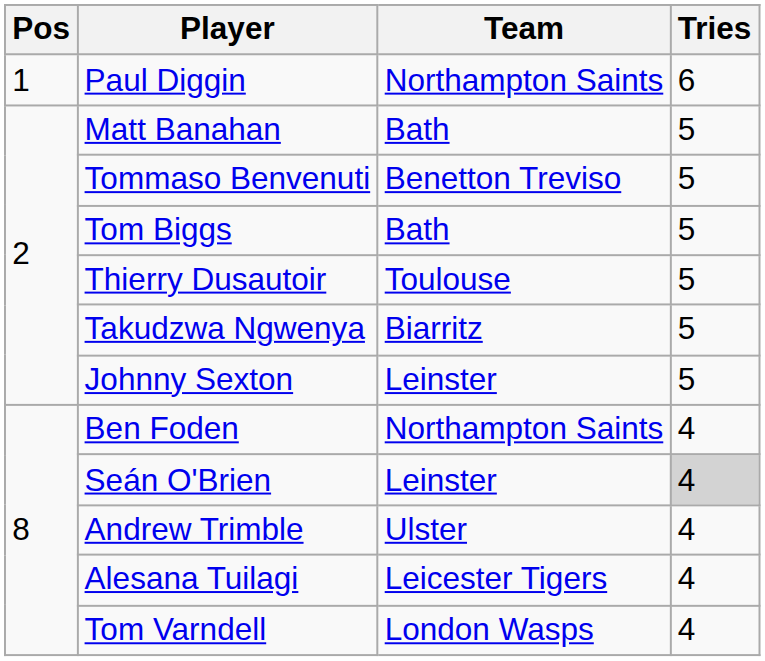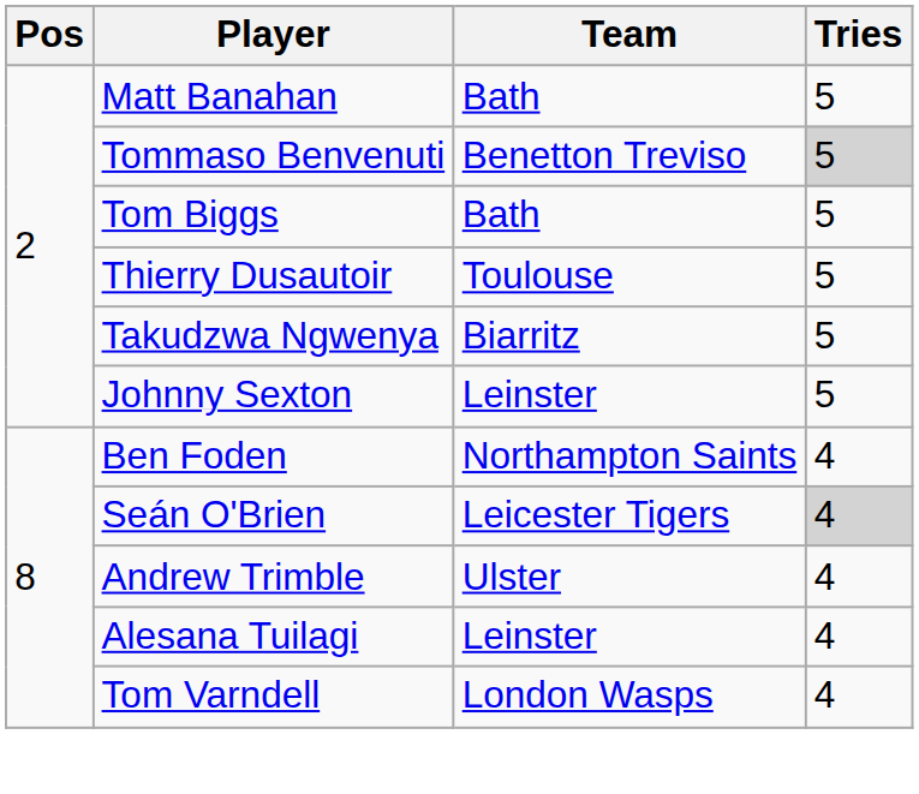 <table class="wikitable">
 <tr>
 <th>Pos</th>
 <th>Player</th>
 <th>Team</th>
 <th>Tries</th>
-</tr>
-<tr>
-<td rowspan = 1>1</td>
-<td align="left"> <a href='#'>Paul Diggin</a></td>
-<td> <a href='#'>Northampton Saints</a></td>
-<td>6</td>
 </tr>
 <tr>
 <td rowspan = 6>2</td>
 <td align="left"> <a href='#'>Matt Banahan</a></td>
 <td> <a href='#'>Bath</a></td>
 <td>5</td>
 </tr>
 <tr>
 <td align="left"> <a href='#'>Tommaso Benvenuti</a></td>
 <td> <a href='#'>Benetton Treviso</a></td>
-<td>5</td>
+<td style="background: lightgrey;">5</td>
 </tr>
 <tr>
 <td align="left"> <a href='#'>Tom Biggs</a></td>
 <td> <a href='#'>Bath</a></td>
 <td>5</td>
 </tr>
 <tr>
 <td align="left"> <a href='#'>Thierry Dusautoir</a></td>
 <td> <a href='#'>Toulouse</a></td>
 <td>5</td>
 </tr>
 <tr>
 <td align="left"> <a href='#'>Takudzwa Ngwenya</a></td>
 <td> <a href='#'>Biarritz</a></td>
 <td>5</td>
 </tr>
 <tr>
 <td align="left"> <a href='#'>Johnny Sexton</a></td>
 <td> <a href='#'>Leinster</a></td>
 <td>5</td>
 </tr>
 <tr>
 <td rowspan = 5>8</td>
 <td align="left"> <a href='#'>Ben Foden</a></td>
 <td> <a href='#'>Northampton Saints</a></td>
 <td>4</td>
 </tr>
 <tr>
 <td align="left"> <a href='#'>Seán O'Brien</a></td>
-<td> <a href='#'>Leinster</a></td>
+<td> <a href='#'>Leicester Tigers</a></td>
 <td style="background: lightgrey;">4</td>
 </tr>
 <tr>
 <td align="left"> <a href='#'>Andrew Trimble</a></td>
 <td> <a href='#'>Ulster</a></td>
 <td>4</td>
 </tr>
 <tr>
 <td align="left"> <a href='#'>Alesana Tuilagi</a></td>
-<td> <a href='#'>Leicester Tigers</a></td>
+<td> <a href='#'>Leinster</a></td>
 <td>4</td>
 </tr>
 <tr>
 <td align="left"> <a href='#'>Tom Varndell</a></td>
 <td> <a href='#'>London Wasps</a></td>
 <td>4</td>
 </tr>
 </table>
